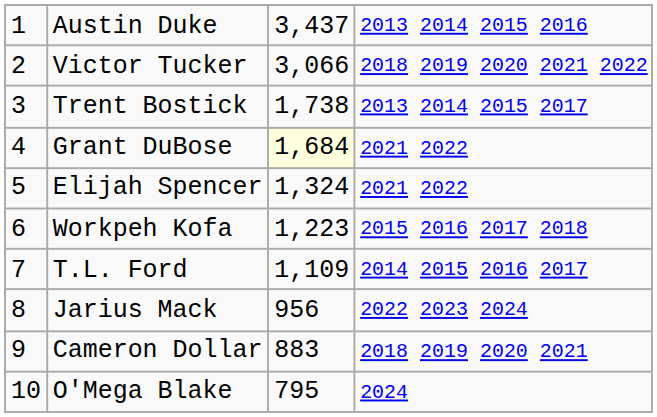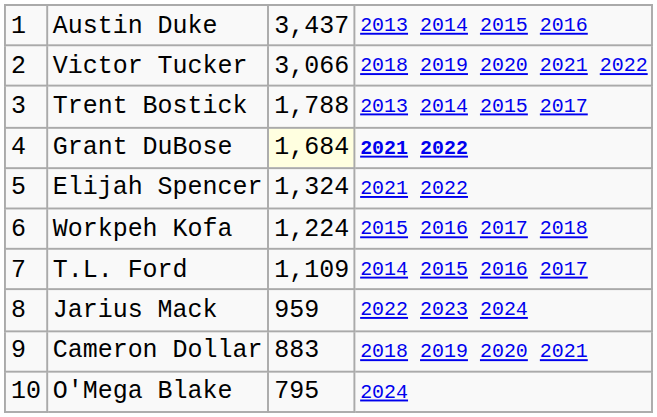 <table class="wikitable">
 <tr>
 </tr>
 <tr>
 <td>1</td>
 <td>Austin Duke</td>
 <td>3,437</td>
 <td style="font-size:80%;"><a href='#'>2013</a> <a href='#'>2014</a> <a href='#'>2015</a> <a href='#'>2016</a></td>
 </tr>
 <tr>
 <td>2</td>
 <td>Victor Tucker</td>
 <td>3,066</td>
 <td style="font-size:80%;"><a href='#'>2018</a> <a href='#'>2019</a> <a href='#'>2020</a> <a href='#'>2021</a> <a href='#'>2022</a></td>
 </tr>
 <tr>
 <td>3</td>
 <td>Trent Bostick</td>
-<td>1,738</td>
+<td>1,788</td>
 <td style="font-size:80%;"><a href='#'>2013</a> <a href='#'>2014</a> <a href='#'>2015</a> <a href='#'>2017</a></td>
 </tr>
 <tr>
 <td>4</td>
 <td>Grant DuBose</td>
 <td style="background: lightyellow;">1,684</td>
-<td style="font-size:80%;"><a href='#'>2021</a> <a href='#'>2022</a></td>
+<td style="font-size:80%;"><strong><a href='#'>2021</a> <a href='#'>2022</a></strong></td>
 </tr>
 <tr>
 <td>5</td>
 <td>Elijah Spencer</td>
 <td>1,324</td>
 <td style="font-size:80%;"><a href='#'>2021</a> <a href='#'>2022</a></td>
 </tr>
 <tr>
 <td>6</td>
 <td>Workpeh Kofa</td>
-<td>1,223</td>
+<td>1,224</td>
 <td style="font-size:80%;"><a href='#'>2015</a> <a href='#'>2016</a> <a href='#'>2017</a> <a href='#'>2018</a></td>
 </tr>
 <tr>
 <td>7</td>
 <td>T.L. Ford</td>
 <td>1,109</td>
 <td style="font-size:80%;"><a href='#'>2014</a> <a href='#'>2015</a> <a href='#'>2016</a> <a href='#'>2017</a></td>
 </tr>
 <tr>
 <td>8</td>
 <td>Jarius Mack</td>
-<td>956</td>
+<td>959</td>
 <td style="font-size:80%;"><a href='#'>2022</a> <a href='#'>2023</a> <a href='#'>2024</a></td>
 </tr>
 <tr>
 <td>9</td>
 <td>Cameron Dollar</td>
 <td>883</td>
 <td style="font-size:80%;"><a href='#'>2018</a> <a href='#'>2019</a> <a href='#'>2020</a> <a href='#'>2021</a></td>
 </tr>
 <tr>
 <td>10</td>
 <td>O'Mega Blake</td>
 <td>795</td>
 <td style="font-size:80%;"><a href='#'>2024</a></td>
 </tr>
 </table>
